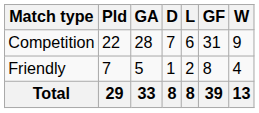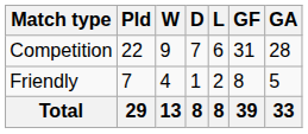 <table class="wikitable">
 <tr>
 <th>Match type</th>
 <th>Pld</th>
-<th>GA</th>
+<th>W</th>
 <th>D</th>
 <th>L</th>
 <th>GF</th>
-<th>W</th>
+<th>GA</th>
 </tr>
 <tr>
 <td>Competition</td>
 <td>22</td>
-<td>28</td>
+<td>9</td>
 <td>7</td>
 <td>6</td>
 <td>31</td>
-<td>9</td>
+<td>28</td>
 </tr>
 <tr>
 <td>Friendly</td>
 <td>7</td>
-<td>5</td>
+<td>4</td>
 <td>1</td>
 <td>2</td>
 <td>8</td>
-<td>4</td>
+<td>5</td>
 </tr>
 <tr>
 <th>Total</th>
 <th>29</th>
-<th>33</th>
+<th>13</th>
 <th>8</th>
 <th>8</th>
 <th>39</th>
-<th>13</th>
+<th>33</th>
 </tr>
 </table>
